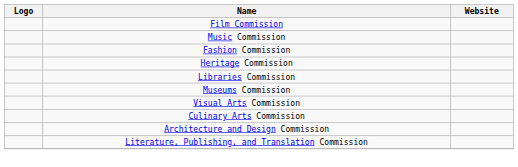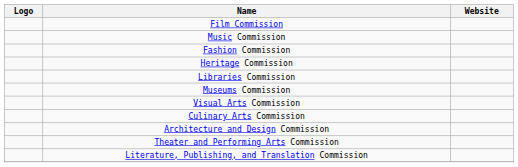 <table class="wikitable sortable" style="text-align:center; width:65%;">
 <tr>
 <th class="unsortable">Logo</th>
 <th>Name</th>
 <th>Website</th>
 </tr>
 <tr>
 <td></td>
 <td><a href='#'>Film Commission</a></td>
 <td></td>
 </tr>
 <tr>
 <td></td>
 <td><a href='#'>Music</a> Commission</td>
 <td></td>
 </tr>
 <tr>
 <td></td>
 <td><a href='#'>Fashion</a> Commission</td>
 <td></td>
 </tr>
 <tr>
 <td></td>
 <td><a href='#'>Heritage</a> Commission</td>
 <td></td>
 </tr>
 <tr>
 <td></td>
 <td><a href='#'>Libraries</a> Commission</td>
 <td></td>
 </tr>
 <tr>
 <td></td>
 <td><a href='#'>Museums</a> Commission</td>
 <td></td>
 </tr>
 <tr>
 <td></td>
 <td><a href='#'>Visual Arts</a> Commission</td>
 <td></td>
 </tr>
 <tr>
 <td></td>
 <td><a href='#'>Culinary Arts</a> Commission</td>
 <td></td>
 </tr>
 <tr>
 <td></td>
 <td><a href='#'>Architecture and Design</a> Commission</td>
 <td></td>
 </tr>
 <tr>
 <td></td>
+<td><a href='#'>Theater and Performing Arts</a> Commission</td>
+<td></td>
+</tr>
+<tr>
+<td></td>
 <td><a href='#'>Literature, Publishing, and Translation</a> Commission</td>
 <td></td>
 </tr>
 <tr>
 </tr>
 </table>
